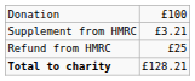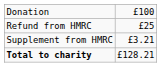 <table class="wikitable">
 <tr>
 <td>Donation</td>
 <td style="text-align:right">£100</td>
 </tr>
 <tr>
+<td>Refund from HMRC</td>
+<td style="text-align:right">£25</td>
+</tr>
+<tr>
 <td>Supplement from HMRC</td>
 <td style="text-align:right">£3.21</td>
-</tr>
-<tr>
-<td>Refund from HMRC</td>
-<td style="text-align:right">£25</td>
 </tr>
 <tr>
 <td><strong>Total to charity</strong></td>
 <td style="text-align:right">£128.21</td>
 </tr>
 </table>
